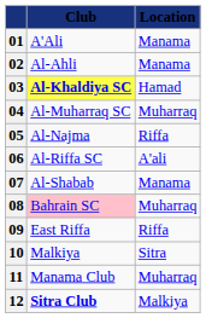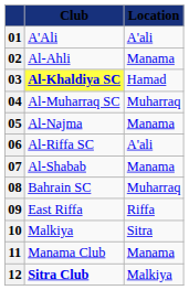 <table class="wikitable sortable" style="text-align:left">
 <tr>
 <th style="background:#17317c;"></th>
 <th style="background:#17317c;"><span>Club</span></th>
 <th style="background:#17317c;"><span>Location</span></th>
 </tr>
 <tr>
 <th>01</th>
 <td><a href='#'>A'Ali</a></td>
-<td><a href='#'>Manama</a></td>
+<td><a href='#'>A'ali</a></td>
 </tr>
 <tr>
 <th>02</th>
 <td><a href='#'>Al-Ahli</a></td>
 <td><a href='#'>Manama</a></td>
 </tr>
 <tr>
 <th>03</th>
 <td bgcolor=#ffff44><strong><a href='#'>Al-Khaldiya SC</a></strong></td>
 <td><a href='#'>Hamad</a></td>
 </tr>
 <tr>
 <th>04</th>
 <td><a href='#'>Al-Muharraq SC</a></td>
 <td><a href='#'>Muharraq</a></td>
 </tr>
 <tr>
 <th>05</th>
 <td><a href='#'>Al-Najma</a></td>
-<td><a href='#'>Riffa</a></td>
+<td><a href='#'>Manama</a></td>
 </tr>
 <tr>
 <th>06</th>
 <td><a href='#'>Al-Riffa SC</a></td>
 <td><a href='#'>A'ali</a></td>
 </tr>
 <tr>
 <th>07</th>
 <td><a href='#'>Al-Shabab</a></td>
 <td><a href='#'>Manama</a></td>
 </tr>
 <tr>
 <th>08</th>
-<td style="background: pink;"><a href='#'>Bahrain SC</a></td>
+<td><a href='#'>Bahrain SC</a></td>
 <td><a href='#'>Muharraq</a></td>
 </tr>
 <tr>
 <th>09</th>
 <td><a href='#'>East Riffa</a></td>
 <td><a href='#'>Riffa</a></td>
 </tr>
 <tr>
 <th>10</th>
 <td><a href='#'>Malkiya</a></td>
 <td><a href='#'>Sitra</a></td>
 </tr>
 <tr>
 <th>11</th>
 <td><a href='#'>Manama Club</a></td>
-<td><a href='#'>Muharraq</a></td>
+<td><a href='#'>Manama</a></td>
 </tr>
 <tr>
 <th>12</th>
 <td><strong><a href='#'>Sitra Club</a></strong></td>
 <td><a href='#'>Malkiya</a></td>
 </tr>
 </table>
